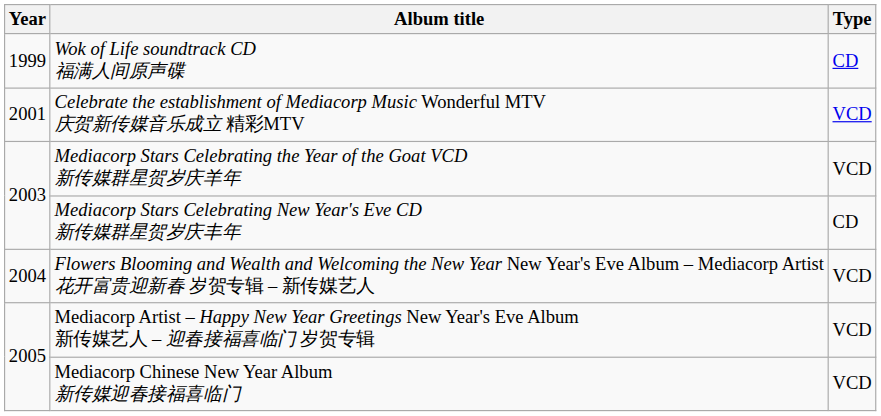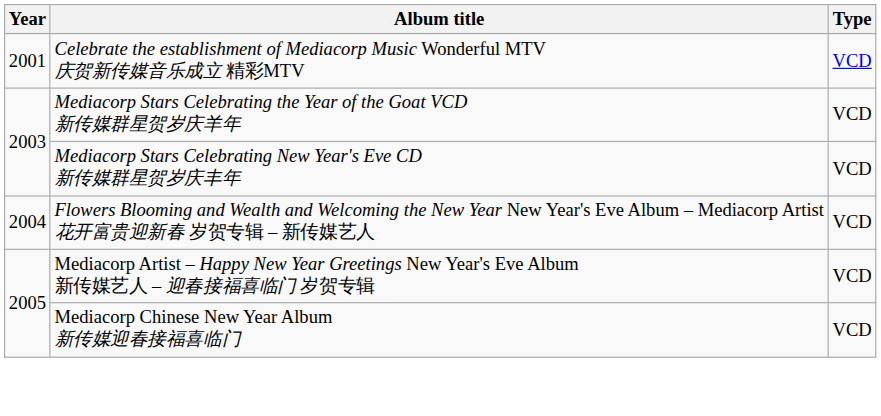 <table class="wikitable sortable">
 <tr>
 <th>Year</th>
 <th>Album title</th>
 <th>Type</th>
-</tr>
-<tr>
-<td>1999</td>
-<td><em>Wok of Life soundtrack CD</em><br><em>福满人间原声碟</em></td>
-<td><a href='#'>CD</a></td>
 </tr>
 <tr>
 <td>2001</td>
 <td><em>Celebrate the establishment of Mediacorp Music</em> Wonderful MTV<br><em>庆贺新传媒音乐成立</em> 精彩MTV</td>
 <td><a href='#'>VCD</a></td>
 </tr>
 <tr>
 <td rowspan="2">2003</td>
 <td><em>Mediacorp Stars Celebrating the Year of the Goat VCD</em><br><em>新传媒群星贺岁庆羊年</em></td>
 <td>VCD</td>
 </tr>
 <tr>
 <td><em>Mediacorp Stars Celebrating New Year's Eve CD</em> <br><em>新传媒群星贺岁庆丰年</em></td>
-<td>CD</td>
+<td>VCD</td>
 </tr>
 <tr>
 <td>2004</td>
 <td><em>Flowers Blooming and Wealth and Welcoming the New Year</em> New Year's Eve Album – Mediacorp Artist<br><em>花开富贵迎新春</em> 岁贺专辑 – 新传媒艺人</td>
 <td>VCD</td>
 </tr>
 <tr>
 <td rowspan="2">2005</td>
 <td>Mediacorp Artist – <em>Happy New Year Greetings</em> New Year's Eve Album<br>新传媒艺人 – <em>迎春接福喜临门</em> 岁贺专辑</td>
 <td>VCD</td>
 </tr>
 <tr>
 <td>Mediacorp Chinese New Year Album<br><em>新传媒迎春接福喜临门</em></td>
 <td>VCD</td>
 </tr>
 </table>
